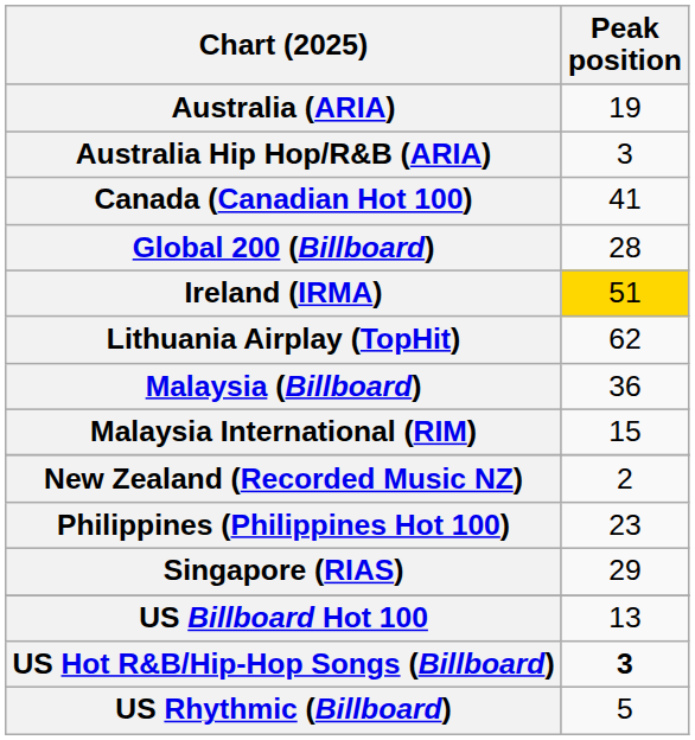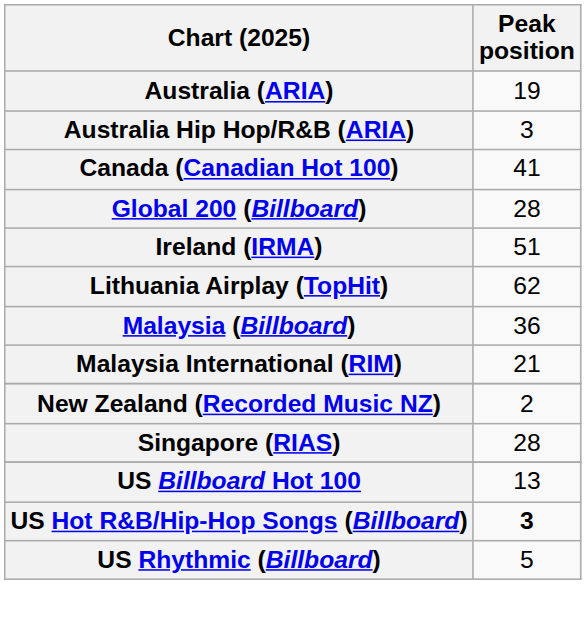 <table class="wikitable sortable plainrowheaders" style="text-align:center">
 <tr>
 <th scope="col">Chart (2025)</th>
 <th scope="col">Peak<br>position</th>
 </tr>
 <tr>
 <th scope="row">Australia (<a href='#'>ARIA</a>)</th>
 <td>19</td>
 </tr>
 <tr>
 <th scope="row">Australia Hip Hop/R&B (<a href='#'>ARIA</a>)</th>
 <td>3</td>
 </tr>
 <tr>
 <th scope="row">Canada (<a href='#'>Canadian Hot 100</a>)</th>
 <td>41</td>
 </tr>
 <tr>
 <th scope="row"><a href='#'>Global 200</a> (<em><a href='#'>Billboard</a></em>)</th>
 <td>28</td>
 </tr>
 <tr>
 <th scope="row">Ireland (<a href='#'>IRMA</a>)</th>
-<td style="background: gold;">51</td>
+<td>51</td>
 </tr>
 <tr>
 <th scope="row">Lithuania Airplay (<a href='#'>TopHit</a>)</th>
 <td>62</td>
 </tr>
 <tr>
 <th scope="row"><a href='#'>Malaysia</a> (<em><a href='#'>Billboard</a></em>)</th>
 <td>36</td>
 </tr>
 <tr>
 <th scope="row">Malaysia International (<a href='#'>RIM</a>)</th>
-<td>15</td>
+<td>21</td>
 </tr>
 <tr>
 </tr>
 <tr>
 <th scope="row">New Zealand (<a href='#'>Recorded Music NZ</a>)</th>
 <td>2</td>
 </tr>
 <tr>
-<th scope="row">Philippines (<a href='#'>Philippines Hot 100</a>)</th>
-<td>23</td>
-</tr>
-<tr>
 <th scope="row">Singapore (<a href='#'>RIAS</a>)</th>
-<td>29</td>
+<td>28</td>
 </tr>
 <tr>
 </tr>
 <tr>
 </tr>
 <tr>
 </tr>
 <tr>
 <th scope="row">US <a href='#'><em>Billboard</em> Hot 100</a></th>
 <td>13</td>
 </tr>
 <tr>
 <th scope="row">US <a href='#'>Hot R&B/Hip-Hop Songs</a> (<em><a href='#'>Billboard</a></em>)</th>
 <td><strong>3</strong></td>
 </tr>
 <tr>
 <th scope="row">US <a href='#'>Rhythmic</a> (<em><a href='#'>Billboard</a></em>)</th>
 <td>5</td>
 </tr>
 </table>
